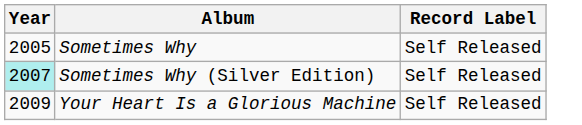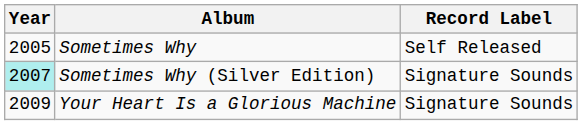 <table class="wikitable">
 <tr>
 <th>Year</th>
 <th>Album</th>
 <th>Record Label</th>
 </tr>
 <tr>
 <td>2005</td>
 <td><em>Sometimes Why</em></td>
 <td>Self Released</td>
 </tr>
 <tr>
 <td style="background: paleturquoise;">2007</td>
 <td><em>Sometimes Why</em> (Silver Edition)</td>
-<td>Self Released</td>
+<td>Signature Sounds</td>
 </tr>
 <tr>
 <td>2009</td>
 <td><em>Your Heart Is a Glorious Machine</em></td>
-<td>Self Released</td>
+<td>Signature Sounds</td>
 </tr>
 </table>
